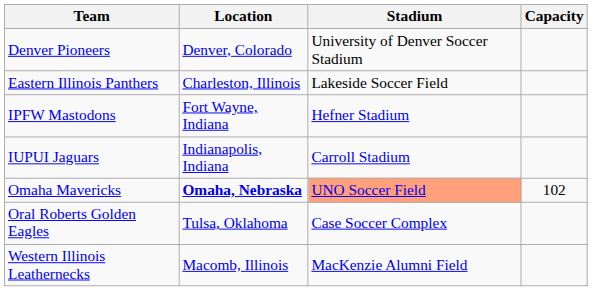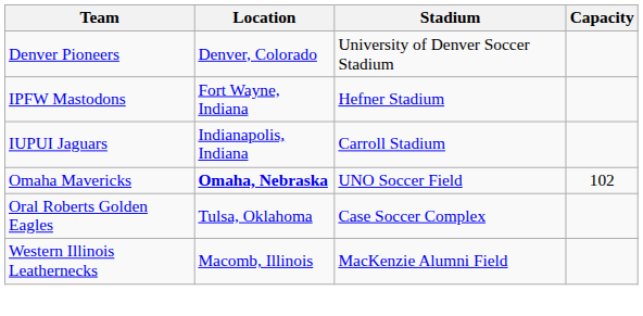 <table class="wikitable sortable" style="text-align: left;">
 <tr>
 <th>Team</th>
 <th>Location</th>
 <th>Stadium</th>
 <th>Capacity</th>
 </tr>
 <tr>
 <td><a href='#'>Denver Pioneers</a></td>
 <td><a href='#'>Denver, Colorado</a></td>
 <td>University of Denver Soccer Stadium</td>
 <td align="center"></td>
-</tr>
-<tr>
-<td><a href='#'>Eastern Illinois Panthers</a></td>
-<td><a href='#'>Charleston, Illinois</a></td>
-<td>Lakeside Soccer Field</td>
-<td></td>
 </tr>
 <tr>
 <td><a href='#'>IPFW Mastodons</a></td>
 <td><a href='#'>Fort Wayne, Indiana</a></td>
 <td><a href='#'>Hefner Stadium</a></td>
 <td align="center"></td>
 </tr>
 <tr>
 <td><a href='#'>IUPUI Jaguars</a></td>
 <td><a href='#'>Indianapolis, Indiana</a></td>
 <td><a href='#'>Carroll Stadium</a></td>
 <td align="center"></td>
 </tr>
 <tr>
 <td><a href='#'>Omaha Mavericks</a></td>
 <td><strong><a href='#'>Omaha, Nebraska</a></strong></td>
-<td style="background: lightsalmon;"><a href='#'>UNO Soccer Field</a></td>
+<td><a href='#'>UNO Soccer Field</a></td>
 <td align="center">102</td>
 </tr>
 <tr>
 <td><a href='#'>Oral Roberts Golden Eagles</a></td>
 <td><a href='#'>Tulsa, Oklahoma</a></td>
 <td><a href='#'>Case Soccer Complex</a></td>
 <td align="center"></td>
 </tr>
 <tr>
 <td><a href='#'>Western Illinois Leathernecks</a></td>
 <td><a href='#'>Macomb, Illinois</a></td>
 <td><a href='#'>MacKenzie Alumni Field</a></td>
 <td align="center"></td>
 </tr>
 </table>
